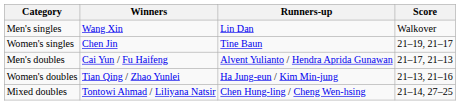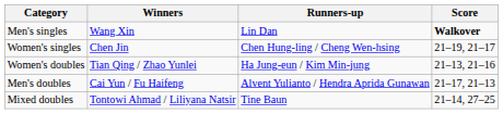 <table class=wikitable style="white-space:nowrap;">
 <tr>
 <th>Category</th>
 <th>Winners</th>
 <th>Runners-up</th>
 <th>Score</th>
 </tr>
 <tr>
 <td>Men's singles</td>
 <td> <a href='#'>Wang Xin</a></td>
 <td> <a href='#'>Lin Dan</a></td>
-<td>Walkover</td>
+<td><strong>Walkover</strong></td>
 </tr>
 <tr>
 <td>Women's singles</td>
 <td> <a href='#'>Chen Jin</a></td>
-<td> <a href='#'>Tine Baun</a></td>
+<td> <a href='#'>Chen Hung-ling</a> / <a href='#'>Cheng Wen-hsing</a></td>
 <td>21–19, 21–17</td>
+</tr>
+<tr>
+<td>Women's doubles</td>
+<td> <a href='#'>Tian Qing</a> / <a href='#'>Zhao Yunlei</a></td>
+<td> <a href='#'>Ha Jung-eun</a> / <a href='#'>Kim Min-jung</a></td>
+<td>21–13, 21–16</td>
 </tr>
 <tr>
 <td>Men's doubles</td>
 <td> <a href='#'>Cai Yun</a> / <a href='#'>Fu Haifeng</a></td>
 <td> <a href='#'>Alvent Yulianto</a> / <a href='#'>Hendra Aprida Gunawan</a></td>
 <td>21–17, 21–13</td>
 </tr>
 <tr>
-<td>Women's doubles</td>
-<td> <a href='#'>Tian Qing</a> / <a href='#'>Zhao Yunlei</a></td>
-<td> <a href='#'>Ha Jung-eun</a> / <a href='#'>Kim Min-jung</a></td>
-<td>21–13, 21–16</td>
-</tr>
-<tr>
 <td>Mixed doubles</td>
 <td> <a href='#'>Tontowi Ahmad</a> / <a href='#'>Liliyana Natsir</a></td>
-<td> <a href='#'>Chen Hung-ling</a> / <a href='#'>Cheng Wen-hsing</a></td>
+<td> <a href='#'>Tine Baun</a></td>
 <td>21–14, 27–25</td>
 </tr>
 </table>
